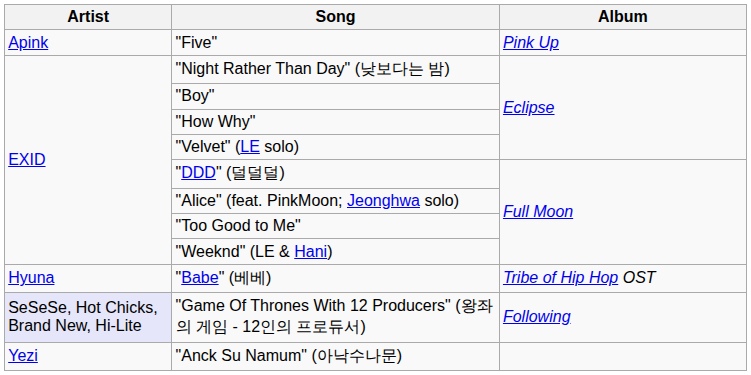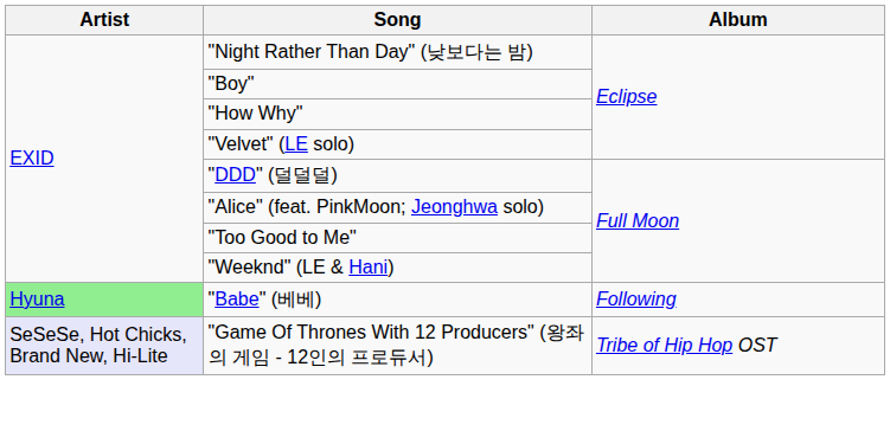 <table class="wikitable">
 <tr>
 <th style="width:10em">Artist</th>
 <th style="width:20em">Song</th>
 <th style="width:15em">Album</th>
-</tr>
-<tr>
-<td><a href='#'>Apink</a></td>
-<td>"Five"</td>
-<td><em><a href='#'>Pink Up</a></em></td>
 </tr>
 <tr>
 <td rowspan="8"><a href='#'>EXID</a></td>
 <td>"Night Rather Than Day" (낮보다는 밤)</td>
 <td rowspan="4"><em><a href='#'>Eclipse</a></em></td>
 </tr>
 <tr>
 <td>"Boy"</td>
 </tr>
 <tr>
 <td>"How Why"</td>
 </tr>
 <tr>
 <td>"Velvet" (<a href='#'>LE</a> solo)</td>
 </tr>
 <tr>
 <td>"<a href='#'>DDD</a>" (덜덜덜)</td>
 <td rowspan="4"><em><a href='#'>Full Moon</a></em></td>
 </tr>
 <tr>
 <td>"Alice" (feat. PinkMoon; <a href='#'>Jeonghwa</a> solo)</td>
 </tr>
 <tr>
 <td>"Too Good to Me"</td>
 </tr>
 <tr>
 <td>"Weeknd" (LE & <a href='#'>Hani</a>)</td>
 </tr>
 <tr>
-<td><a href='#'>Hyuna</a></td>
+<td style="background: lightgreen;"><a href='#'>Hyuna</a></td>
 <td>"<a href='#'>Babe</a>" (베베)</td>
-<td><em><a href='#'>Tribe of Hip Hop</a> OST</em></td>
+<td><em><a href='#'>Following</a></em></td>
 </tr>
 <tr>
 <td style="background: lavender;">SeSeSe, Hot Chicks, Brand New, Hi-Lite</td>
 <td>"Game Of Thrones With 12 Producers" (왕좌의 게임 - 12인의 프로듀서)</td>
-<td><em><a href='#'>Following</a></em></td>
-</tr>
-<tr>
-<td><a href='#'>Yezi</a></td>
-<td>"Anck Su Namum" (아낙수나문)</td>
-<td></td>
+<td><em><a href='#'>Tribe of Hip Hop</a> OST</em></td>
 </tr>
 </table>
